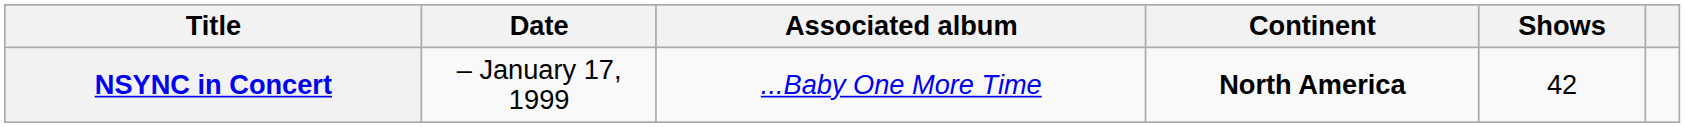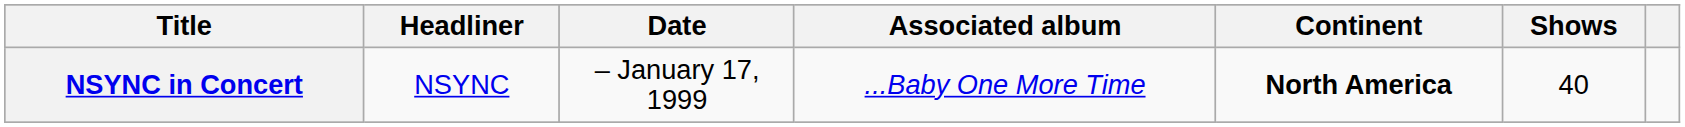 <table class="wikitable sortable plainrowheaders" style="text-align:center;" width=78%>
 <tr>
 <th scope="col">Title</th>
+<th scope="col">Headliner</th>
 <th scope="col" width=14%>Date</th>
 <th scope="col">Associated album</th>
 <th scope="col">Continent</th>
 <th scope="col">Shows</th>
 <th scope="col" width=2% class="unsortable"></th>
 </tr>
 <tr>
 <th scope="row"><a href='#'>NSYNC in Concert</a></th>
+<td align="center"><a href='#'>NSYNC</a></td>
 <td align="center"> – January 17, 1999</td>
 <td align="center"><em><a href='#'>...Baby One More Time</a></em></td>
 <td align="center"><strong>North America</strong></td>
-<td align="center">42</td>
+<td align="center">40</td>
 <td><br><br></td>
 </tr>
 </table>
